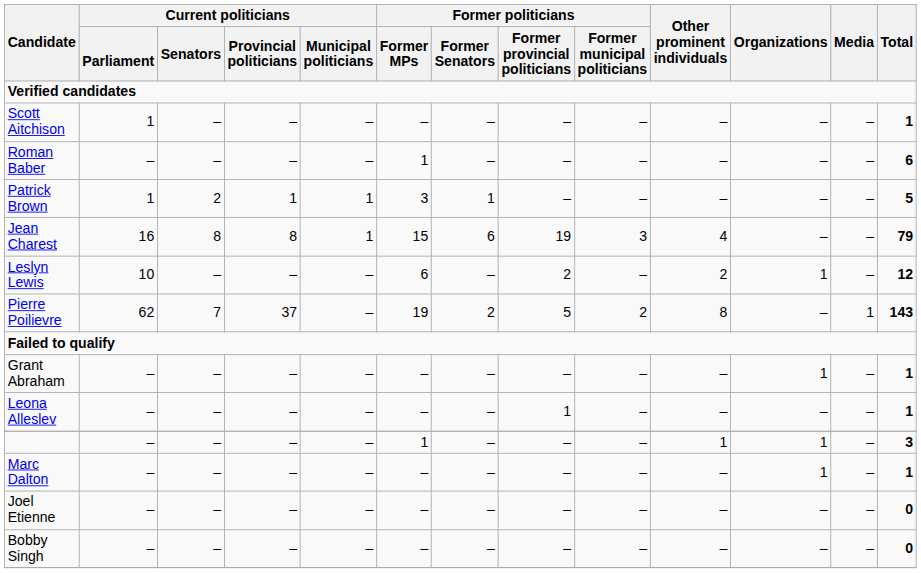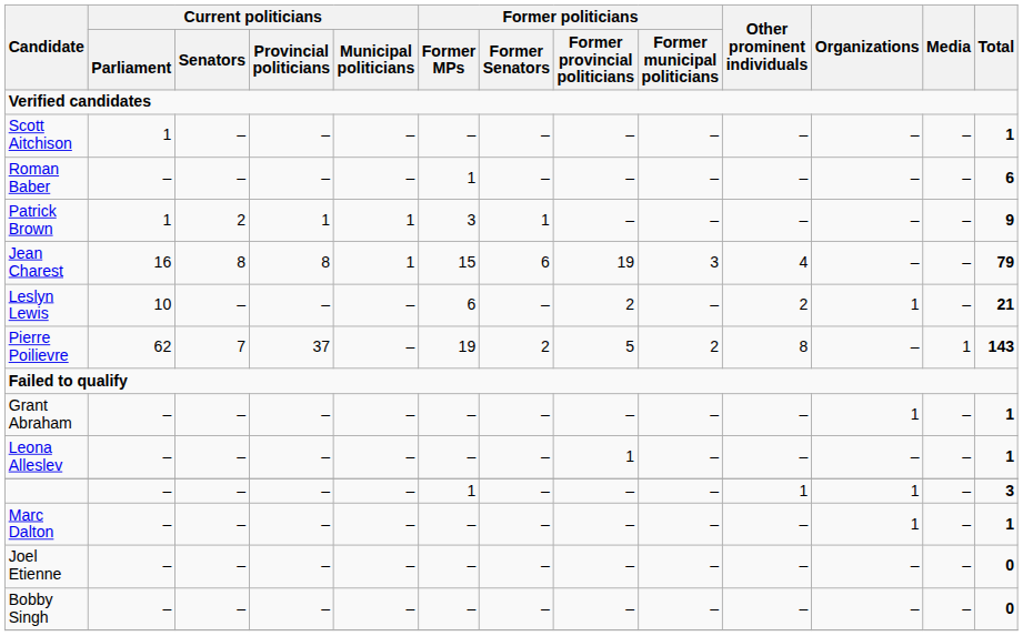 <table class="wikitable" style="border-collapse: collapse">
 <tr bgcolor=CCCCCC>
 <th align="left" rowspan=2>Candidate</th>
 <th align="center" colspan=4>Current politicians</th>
 <th align="center" colspan=4>Former politicians</th>
 <th align="center" rowspan=2>Other prominent<br>individuals</th>
 <th align="center" rowspan=2>Organizations</th>
 <th align="center" rowspan=2>Media</th>
 <th align="center" rowspan=2>Total</th>
 </tr>
 <tr bgcolor=CCCCCC>
 <th align="center"><br>Parliament</th>
 <th align="center">Senators</th>
 <th align="center">Provincial<br>politicians</th>
 <th align="center">Municipal<br>politicians</th>
 <th align="center">Former<br>MPs</th>
 <th align="center">Former<br>Senators</th>
 <th align="center">Former provincial<br>politicians</th>
 <th align="center">Former municipal<br>politicians</th>
 </tr>
 <tr>
 <td colspan=13><strong>Verified candidates</strong></td>
 </tr>
 <tr>
 <td><a href='#'>Scott Aitchison</a></td>
 <td align="right">1 </td>
 <td align="right">– </td>
 <td align="right">– </td>
 <td align="right">– </td>
 <td align="right">– </td>
 <td align="right">– </td>
 <td align="right">– </td>
 <td align="right">– </td>
 <td align="right">– </td>
 <td align="right">– </td>
 <td align="right">– </td>
 <td align="right"><strong>1</strong> </td>
 </tr>
 <tr>
 <td><a href='#'>Roman Baber</a></td>
 <td align="right">– </td>
 <td align="right">– </td>
 <td align="right">– </td>
 <td align="right">– </td>
 <td align="right">1 </td>
 <td align="right">– </td>
 <td align="right">– </td>
 <td align="right">– </td>
 <td align="right">– </td>
 <td align="right">– </td>
 <td align="right">– </td>
 <td align="right"><strong>6</strong> </td>
 </tr>
 <tr>
 <td><a href='#'>Patrick Brown</a></td>
 <td align="right">1</td>
 <td align="right">2</td>
 <td align="right">1 </td>
 <td align="right">1 </td>
 <td align="right">3 </td>
 <td align="right">1 </td>
 <td align="right">– </td>
 <td align="right">– </td>
 <td align="right">– </td>
 <td align="right">– </td>
 <td align="right">– </td>
-<td align="right"><strong>5</strong></td>
+<td align="right"><strong>9</strong></td>
 </tr>
 <tr>
 <td><a href='#'>Jean Charest</a></td>
 <td align="right">16</td>
 <td align="right">8</td>
 <td align="right">8</td>
 <td align="right">1 </td>
 <td align="right">15</td>
 <td align="right">6</td>
 <td align="right">19 </td>
 <td align="right">3 </td>
 <td align="right">4 </td>
 <td align="right">– </td>
 <td align="right">– </td>
 <td align="right"><strong>79</strong></td>
 </tr>
 <tr>
 <td><a href='#'>Leslyn Lewis</a></td>
 <td align="right">10 </td>
 <td align="right">– </td>
 <td align="right">– </td>
 <td align="right">– </td>
 <td align="right">6 </td>
 <td align="right">– </td>
 <td align="right">2 </td>
 <td align="right">– </td>
 <td align="right">2 </td>
 <td align="right">1 </td>
 <td align="right">– </td>
-<td align="right"><strong>12</strong></td>
+<td align="right"><strong>21</strong></td>
 </tr>
 <tr>
 <td><a href='#'>Pierre Poilievre</a></td>
 <td align="right">62</td>
 <td align="right">7 </td>
 <td align="right">37 </td>
 <td align="right">– </td>
 <td align="right">19 </td>
 <td align="right">2 </td>
 <td align="right">5 </td>
 <td align="right">2 </td>
 <td align="right">8 </td>
 <td align="right">– </td>
 <td align="right">1 </td>
 <td align="right"><strong>143</strong></td>
 </tr>
 <tr>
 <td colspan=13><strong>Failed to qualify</strong></td>
 </tr>
 <tr>
 <td>Grant Abraham</td>
 <td align="right">– </td>
 <td align="right">– </td>
 <td align="right">– </td>
 <td align="right">– </td>
 <td align="right">– </td>
 <td align="right">– </td>
 <td align="right">– </td>
 <td align="right">– </td>
 <td align="right">– </td>
 <td align="right">1 </td>
 <td align="right">– </td>
 <td align="right"><strong>1</strong> </td>
 </tr>
 <tr>
 <td><a href='#'>Leona Alleslev</a></td>
 <td align="right">– </td>
 <td align="right">– </td>
 <td align="right">– </td>
 <td align="right">– </td>
 <td align="right">–</td>
 <td align="right">– </td>
 <td align="right">1 </td>
 <td align="right">– </td>
 <td align="right">– </td>
 <td align="right">– </td>
 <td align="right">– </td>
 <td align="right"><strong>1</strong></td>
 </tr>
 <tr>
 </tr>
 <tr>
 <td></td>
 <td align="right">– </td>
 <td align="right">– </td>
 <td align="right">– </td>
 <td align="right">– </td>
 <td align="right">1 </td>
 <td align="right">– </td>
 <td align="right">– </td>
 <td align="right">– </td>
 <td align="right">1 </td>
 <td align="right">1 </td>
 <td align="right">– </td>
 <td align="right"><strong>3</strong> </td>
 </tr>
 <tr>
 <td><a href='#'>Marc Dalton</a></td>
 <td align="right">–</td>
 <td align="right">–</td>
 <td align="right">–</td>
 <td align="right">–</td>
 <td align="right">–</td>
 <td align="right">–</td>
 <td align="right">–</td>
 <td align="right">– </td>
 <td align="right">– </td>
 <td align="right">1 </td>
 <td align="right">– </td>
 <td align="right"><strong>1</strong></td>
 </tr>
 <tr>
 <td>Joel Etienne</td>
 <td align="right">–</td>
 <td align="right">–</td>
 <td align="right">–</td>
 <td align="right">–</td>
 <td align="right">–</td>
 <td align="right">–</td>
 <td align="right">–</td>
 <td align="right">– </td>
 <td align="right">– </td>
 <td align="right">– </td>
 <td align="right">– </td>
 <td align="right"><strong>0</strong></td>
 </tr>
 <tr>
 <td>Bobby Singh</td>
 <td align="right">–</td>
 <td align="right">–</td>
 <td align="right">–</td>
 <td align="right">–</td>
 <td align="right">–</td>
 <td align="right">–</td>
 <td align="right">–</td>
 <td align="right">– </td>
 <td align="right">– </td>
 <td align="right">– </td>
 <td align="right">– </td>
 <td align="right"><strong>0</strong></td>
 </tr>
 <tr>
 </tr>
 </table>
